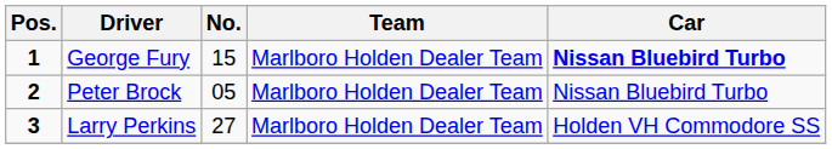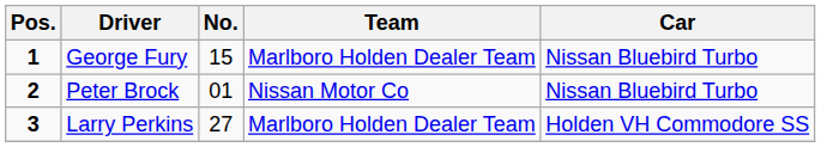 <table class="wikitable" style="font-size: 90%">
 <tr>
 <th>Pos.</th>
 <th>Driver</th>
 <th>No.</th>
 <th>Team</th>
 <th>Car</th>
 </tr>
 <tr>
 <td align="center"><strong>1</strong></td>
 <td> <a href='#'>George Fury</a></td>
 <td align="center">15</td>
 <td><a href='#'>Marlboro Holden Dealer Team</a></td>
-<td><strong><a href='#'>Nissan Bluebird Turbo</a></strong></td>
+<td><a href='#'>Nissan Bluebird Turbo</a></td>
 </tr>
 <tr>
 <td align="center"><strong>2</strong></td>
 <td> <a href='#'>Peter Brock</a></td>
-<td align="center">05</td>
-<td><a href='#'>Marlboro Holden Dealer Team</a></td>
+<td align="center">01</td>
+<td><a href='#'>Nissan Motor Co</a></td>
 <td><a href='#'>Nissan Bluebird Turbo</a></td>
 </tr>
 <tr>
 <td align="center"><strong>3</strong></td>
 <td> <a href='#'>Larry Perkins</a></td>
 <td align="center">27</td>
 <td><a href='#'>Marlboro Holden Dealer Team</a></td>
 <td><a href='#'>Holden VH Commodore SS</a></td>
 </tr>
 <tr>
 </tr>
 </table>
